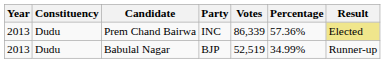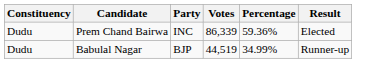 <table class="wikitable">
 <tr>
-<th>Year</th>
 <th>Constituency</th>
 <th>Candidate</th>
 <th>Party</th>
 <th>Votes</th>
 <th>Percentage</th>
 <th>Result</th>
 </tr>
 <tr>
-<td>2013</td>
 <td>Dudu</td>
 <td>Prem Chand Bairwa</td>
 <td>INC</td>
 <td>86,339</td>
-<td>57.36%</td>
-<td style="background: khaki;">Elected</td>
+<td>59.36%</td>
+<td>Elected</td>
 </tr>
 <tr>
-<td>2013</td>
 <td>Dudu</td>
 <td>Babulal Nagar</td>
 <td>BJP</td>
-<td>52,519</td>
+<td>44,519</td>
 <td>34.99%</td>
 <td>Runner-up</td>
 </tr>
 </table>
